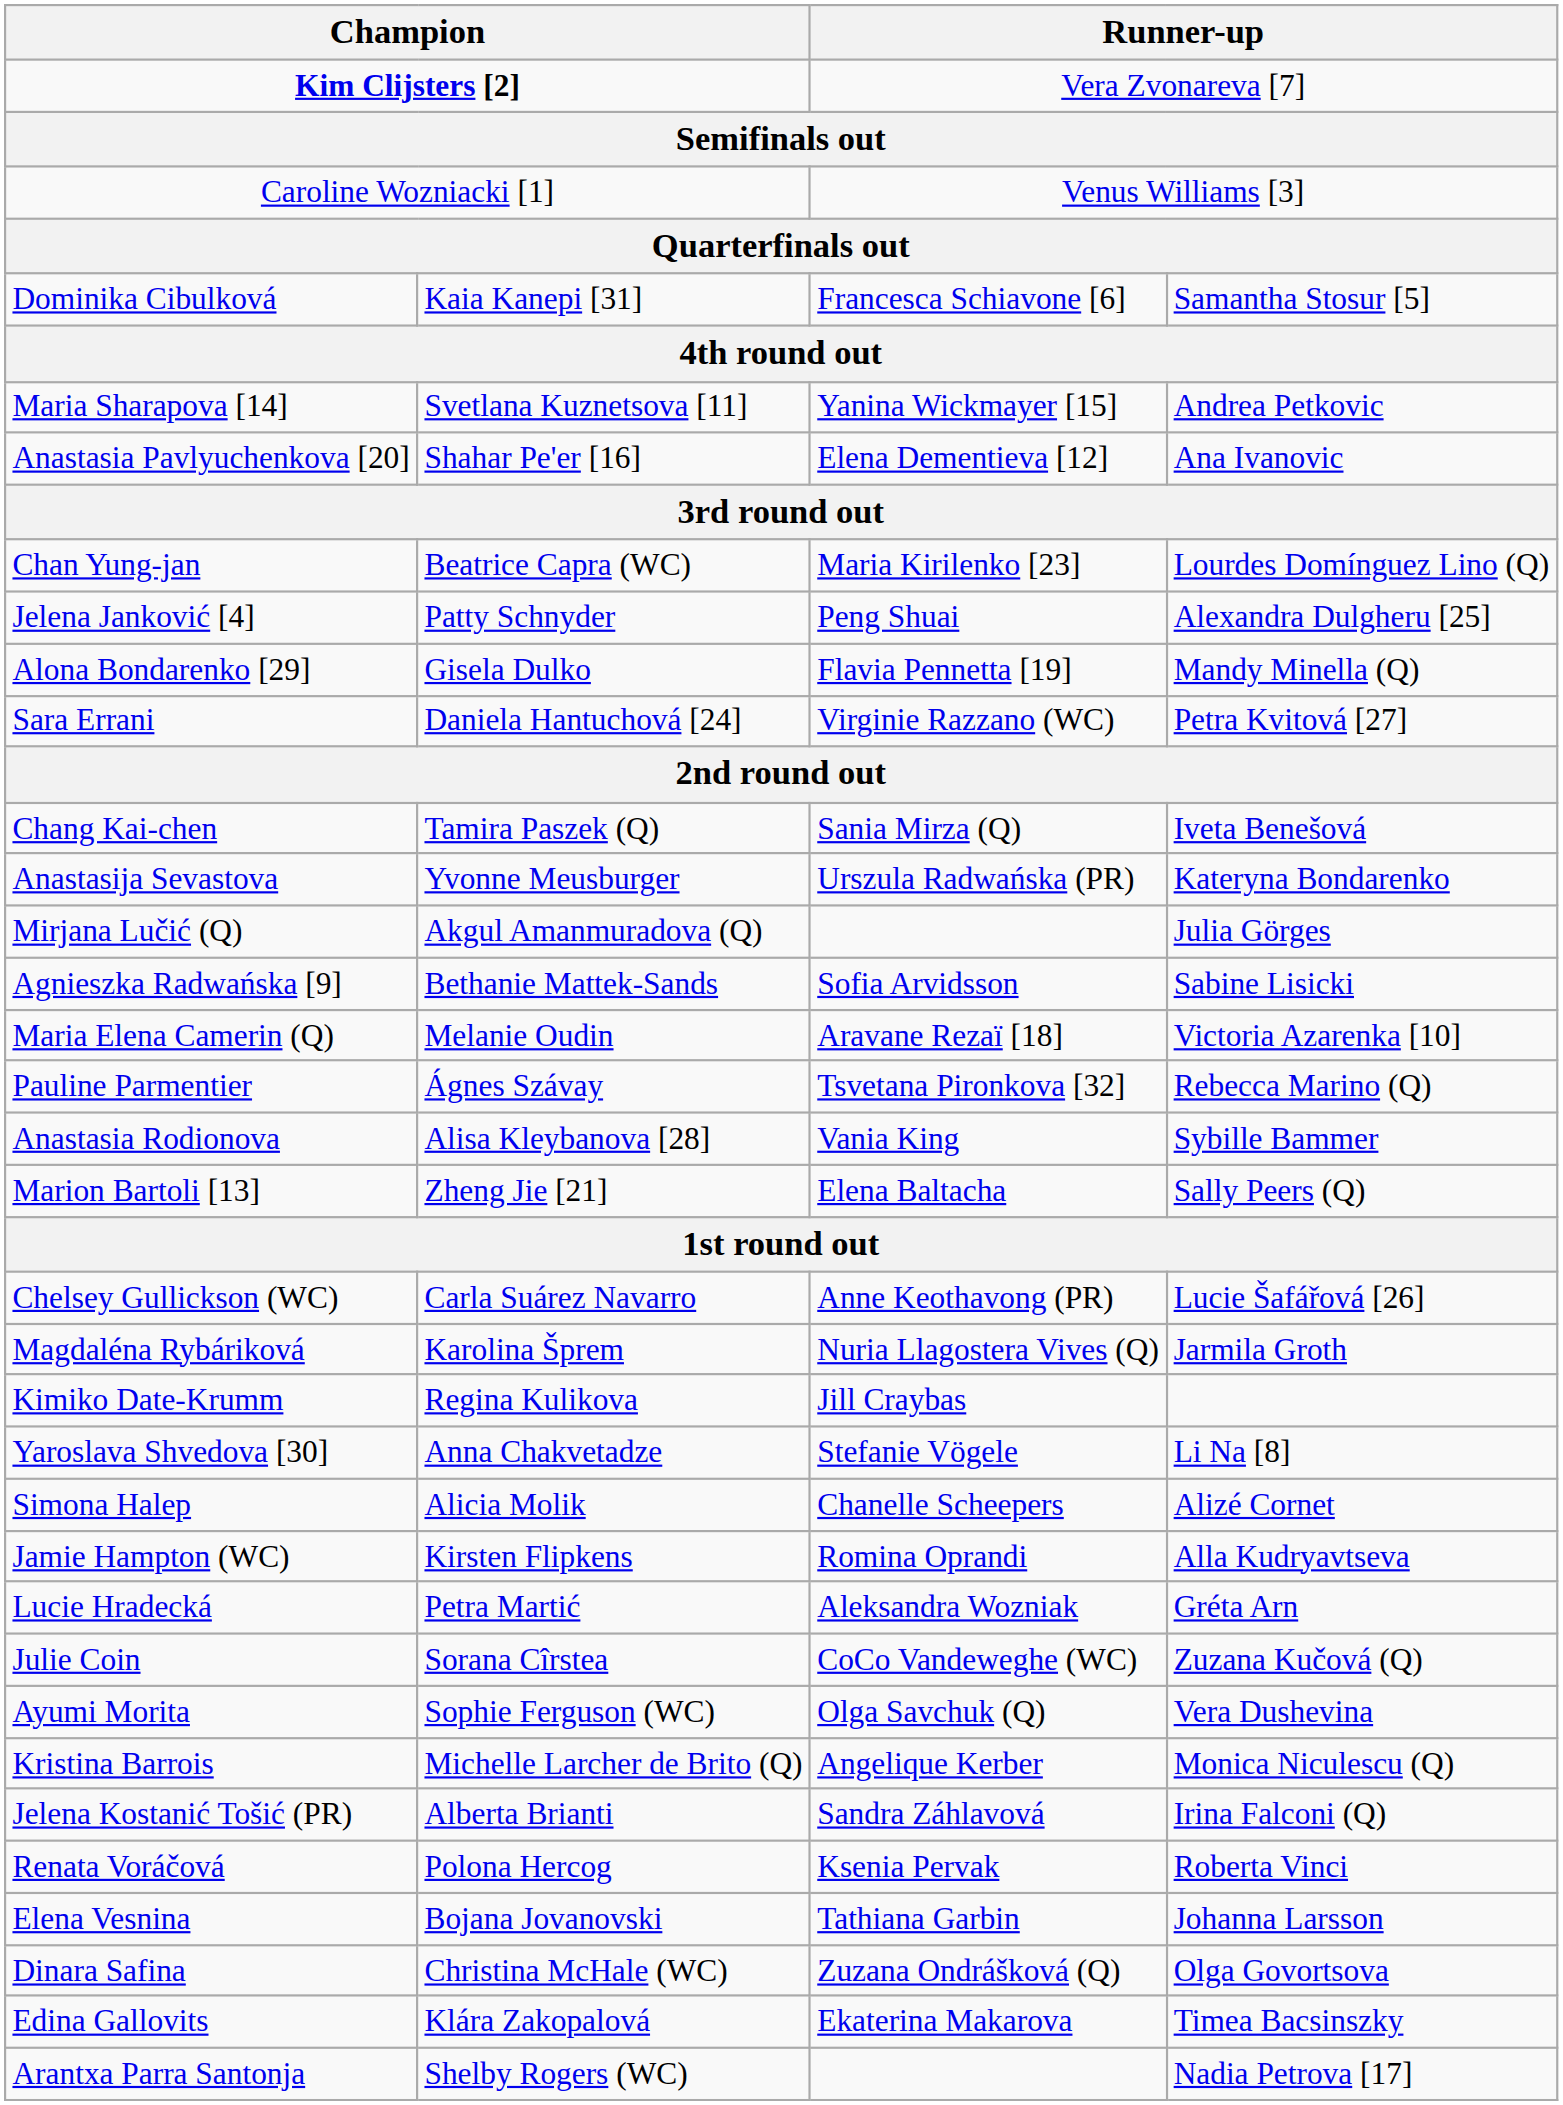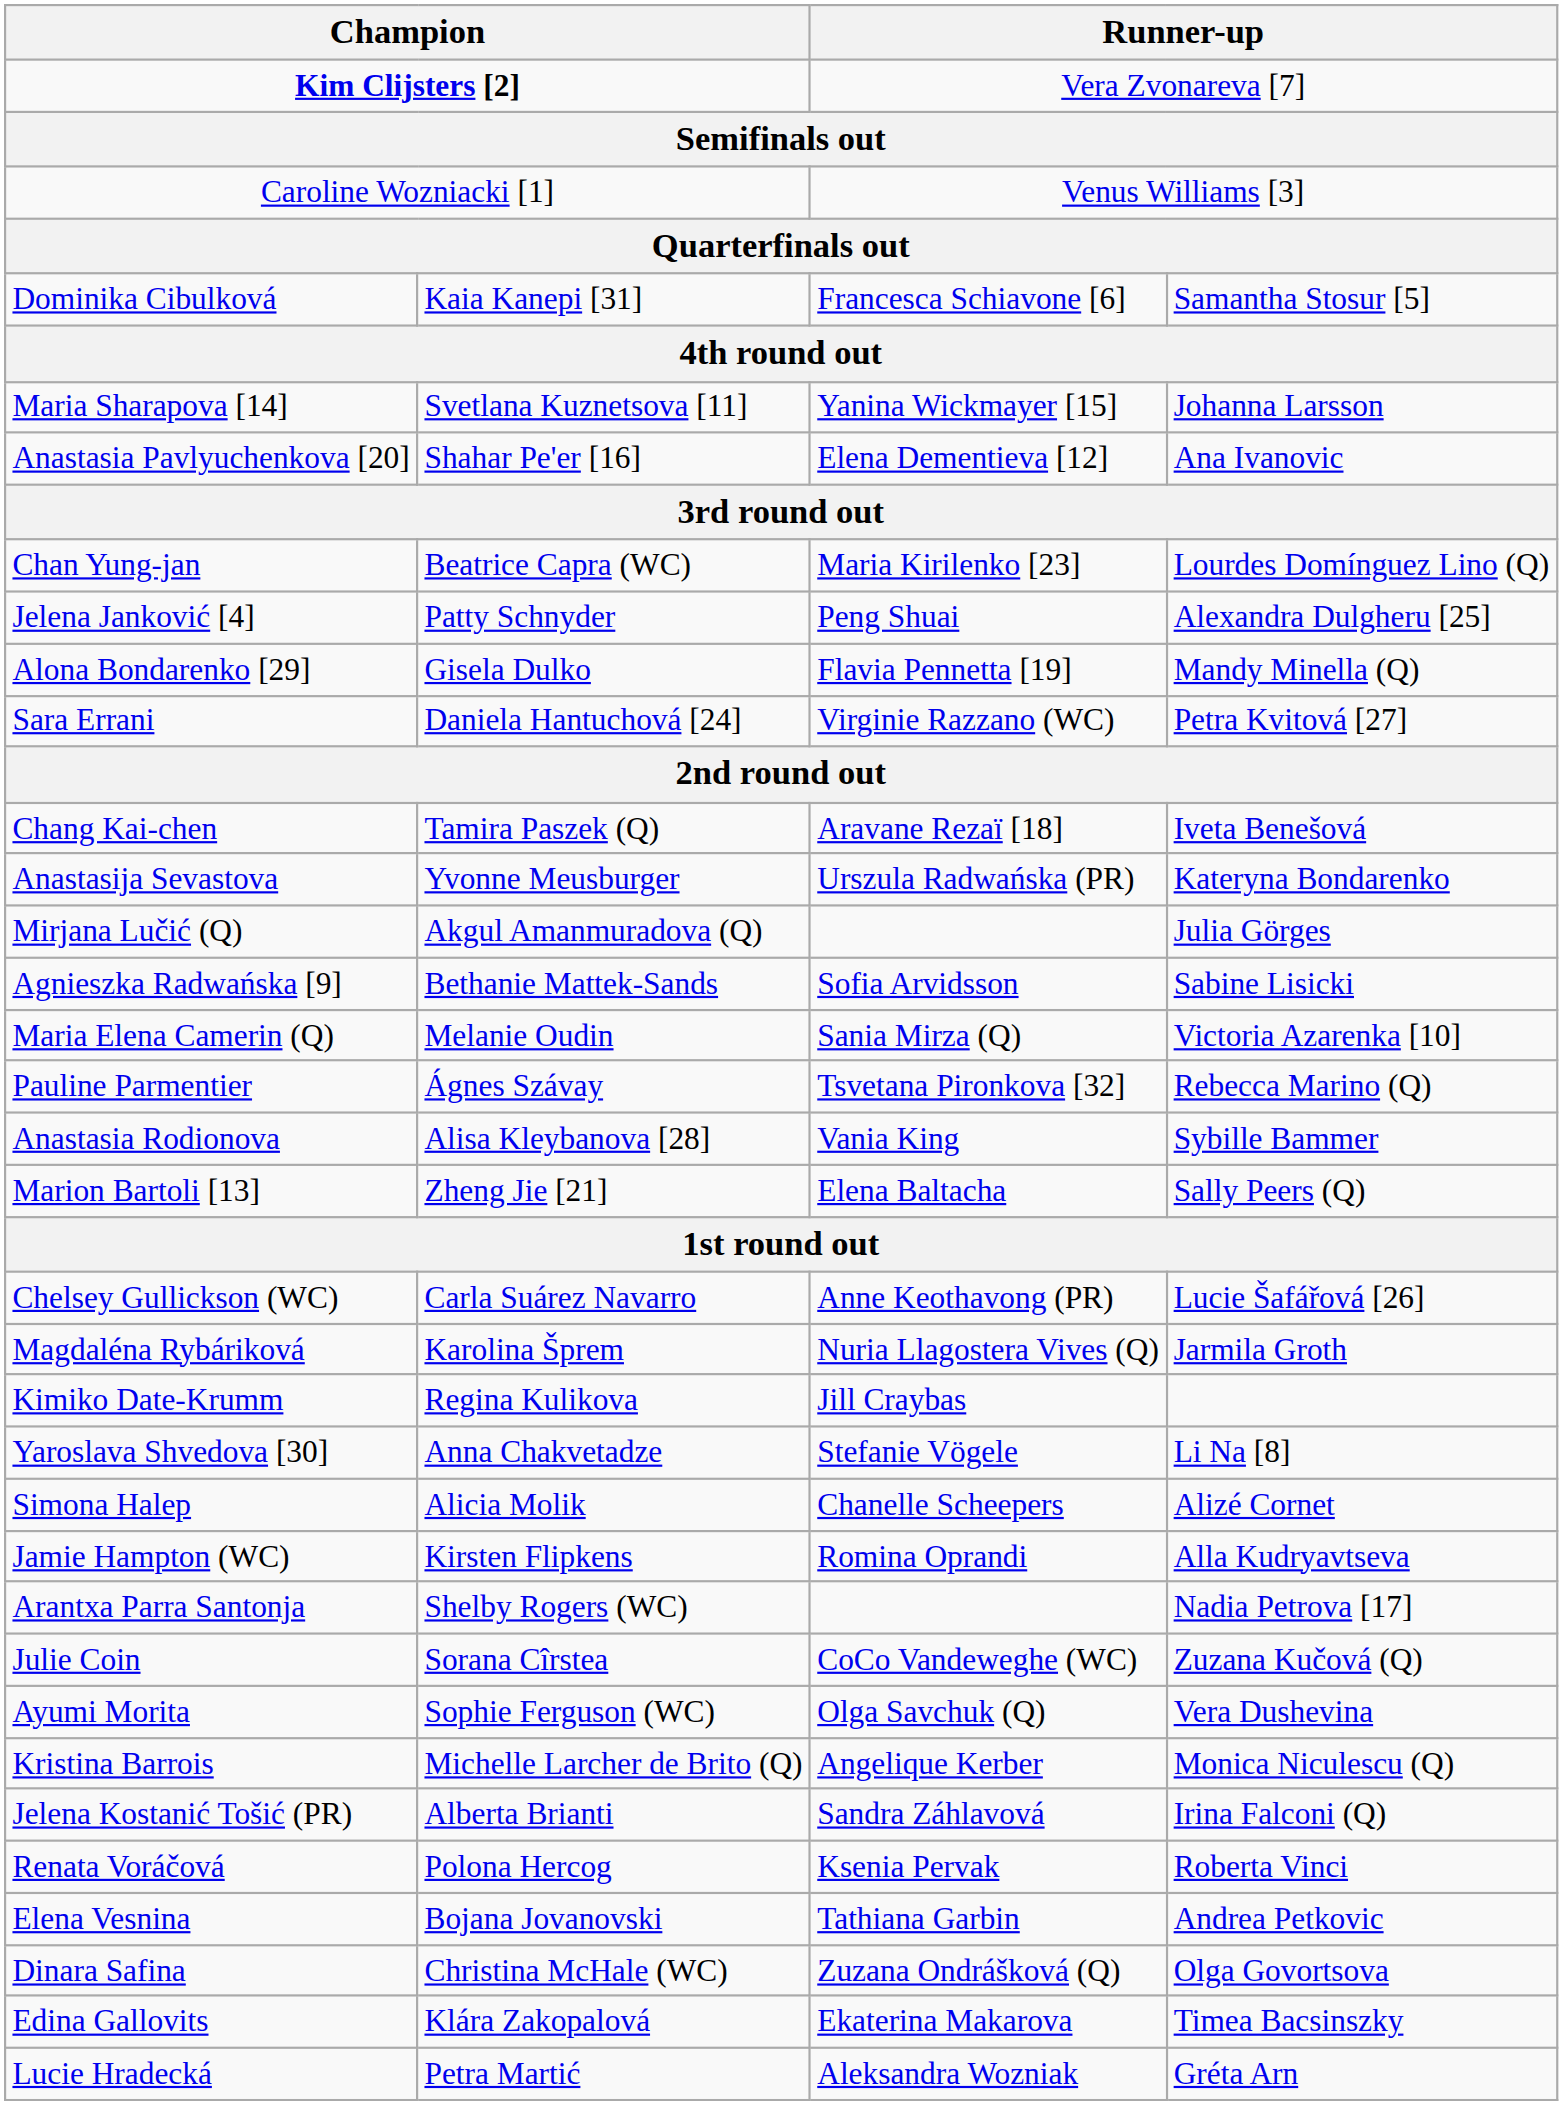 <table class="wikitable collapsible collapsed" style=font-size:90%>
 <tr style=font-size:110%>
 <th colspan=2><strong>Champion</strong></th>
 <th colspan=2>Runner-up</th>
 </tr>
 <tr align=center>
 <td colspan=2> <strong><a href='#'>Kim Clijsters</a> [2]</strong></td>
 <td colspan=2> <a href='#'>Vera Zvonareva</a> [7]</td>
 </tr>
 <tr style=font-size:110%>
 <th colspan=4>Semifinals out</th>
 </tr>
 <tr align=center>
 <td colspan=2> <a href='#'>Caroline Wozniacki</a> [1]</td>
 <td colspan=2> <a href='#'>Venus Williams</a> [3]</td>
 </tr>
 <tr style=font-size:110%>
 <th colspan=4>Quarterfinals out</th>
 </tr>
 <tr>
 <td> <a href='#'>Dominika Cibulková</a></td>
 <td> <a href='#'>Kaia Kanepi</a> [31]</td>
 <td> <a href='#'>Francesca Schiavone</a> [6]</td>
 <td> <a href='#'>Samantha Stosur</a> [5]</td>
 </tr>
 <tr style=font-size:110%>
 <th colspan=4>4th round out</th>
 </tr>
 <tr>
 <td> <a href='#'>Maria Sharapova</a> [14]</td>
 <td> <a href='#'>Svetlana Kuznetsova</a> [11]</td>
 <td> <a href='#'>Yanina Wickmayer</a> [15]</td>
-<td> <a href='#'>Andrea Petkovic</a></td>
+<td> <a href='#'>Johanna Larsson</a></td>
 </tr>
 <tr>
 <td> <a href='#'>Anastasia Pavlyuchenkova</a> [20]</td>
 <td> <a href='#'>Shahar Pe'er</a> [16]</td>
 <td> <a href='#'>Elena Dementieva</a> [12]</td>
 <td> <a href='#'>Ana Ivanovic</a></td>
 </tr>
 <tr style=font-size:110%>
 <th colspan=4>3rd round out</th>
 </tr>
 <tr>
 <td> <a href='#'>Chan Yung-jan</a></td>
 <td> <a href='#'>Beatrice Capra</a> (WC)</td>
 <td> <a href='#'>Maria Kirilenko</a> [23]</td>
 <td> <a href='#'>Lourdes Domínguez Lino</a> (Q)</td>
 </tr>
 <tr>
 <td> <a href='#'>Jelena Janković</a> [4]</td>
 <td> <a href='#'>Patty Schnyder</a></td>
 <td> <a href='#'>Peng Shuai</a></td>
 <td> <a href='#'>Alexandra Dulgheru</a> [25]</td>
 </tr>
 <tr>
 <td> <a href='#'>Alona Bondarenko</a> [29]</td>
 <td> <a href='#'>Gisela Dulko</a></td>
 <td> <a href='#'>Flavia Pennetta</a> [19]</td>
 <td> <a href='#'>Mandy Minella</a> (Q)</td>
 </tr>
 <tr>
 <td> <a href='#'>Sara Errani</a></td>
 <td> <a href='#'>Daniela Hantuchová</a> [24]</td>
 <td> <a href='#'>Virginie Razzano</a> (WC)</td>
 <td> <a href='#'>Petra Kvitová</a> [27]</td>
 </tr>
 <tr style=font-size:110%>
 <th colspan=4>2nd round out</th>
 </tr>
 <tr>
 <td> <a href='#'>Chang Kai-chen</a></td>
 <td> <a href='#'>Tamira Paszek</a> (Q)</td>
-<td> <a href='#'>Sania Mirza</a> (Q)</td>
+<td> <a href='#'>Aravane Rezaï</a> [18]</td>
 <td> <a href='#'>Iveta Benešová</a></td>
 </tr>
 <tr>
 <td> <a href='#'>Anastasija Sevastova</a></td>
 <td> <a href='#'>Yvonne Meusburger</a></td>
 <td> <a href='#'>Urszula Radwańska</a> (PR)</td>
 <td> <a href='#'>Kateryna Bondarenko</a></td>
 </tr>
 <tr>
 <td> <a href='#'>Mirjana Lučić</a> (Q)</td>
 <td> <a href='#'>Akgul Amanmuradova</a> (Q)</td>
 <td></td>
 <td> <a href='#'>Julia Görges</a></td>
 </tr>
 <tr>
 <td> <a href='#'>Agnieszka Radwańska</a> [9]</td>
 <td> <a href='#'>Bethanie Mattek-Sands</a></td>
 <td> <a href='#'>Sofia Arvidsson</a></td>
 <td> <a href='#'>Sabine Lisicki</a></td>
 </tr>
 <tr>
 <td> <a href='#'>Maria Elena Camerin</a> (Q)</td>
 <td> <a href='#'>Melanie Oudin</a></td>
-<td> <a href='#'>Aravane Rezaï</a> [18]</td>
+<td> <a href='#'>Sania Mirza</a> (Q)</td>
 <td> <a href='#'>Victoria Azarenka</a> [10]</td>
 </tr>
 <tr>
 <td> <a href='#'>Pauline Parmentier</a></td>
 <td> <a href='#'>Ágnes Szávay</a></td>
 <td> <a href='#'>Tsvetana Pironkova</a> [32]</td>
 <td> <a href='#'>Rebecca Marino</a> (Q)</td>
 </tr>
 <tr>
 <td> <a href='#'>Anastasia Rodionova</a></td>
 <td> <a href='#'>Alisa Kleybanova</a> [28]</td>
 <td> <a href='#'>Vania King</a></td>
 <td> <a href='#'>Sybille Bammer</a></td>
 </tr>
 <tr>
 <td> <a href='#'>Marion Bartoli</a> [13]</td>
 <td> <a href='#'>Zheng Jie</a> [21]</td>
 <td> <a href='#'>Elena Baltacha</a></td>
 <td> <a href='#'>Sally Peers</a> (Q)</td>
 </tr>
 <tr style=font-size:110%>
 <th colspan=4>1st round out</th>
 </tr>
 <tr>
 <td> <a href='#'>Chelsey Gullickson</a> (WC)</td>
 <td> <a href='#'>Carla Suárez Navarro</a></td>
 <td> <a href='#'>Anne Keothavong</a> (PR)</td>
 <td> <a href='#'>Lucie Šafářová</a> [26]</td>
 </tr>
 <tr>
 <td> <a href='#'>Magdaléna Rybáriková</a></td>
 <td> <a href='#'>Karolina Šprem</a></td>
 <td> <a href='#'>Nuria Llagostera Vives</a> (Q)</td>
 <td> <a href='#'>Jarmila Groth</a></td>
 </tr>
 <tr>
 <td> <a href='#'>Kimiko Date-Krumm</a></td>
 <td> <a href='#'>Regina Kulikova</a></td>
 <td> <a href='#'>Jill Craybas</a></td>
 <td></td>
 </tr>
 <tr>
 <td> <a href='#'>Yaroslava Shvedova</a> [30]</td>
 <td> <a href='#'>Anna Chakvetadze</a></td>
 <td> <a href='#'>Stefanie Vögele</a></td>
 <td> <a href='#'>Li Na</a> [8]</td>
 </tr>
 <tr>
 <td> <a href='#'>Simona Halep</a></td>
 <td> <a href='#'>Alicia Molik</a></td>
 <td> <a href='#'>Chanelle Scheepers</a></td>
 <td> <a href='#'>Alizé Cornet</a></td>
 </tr>
 <tr>
 <td> <a href='#'>Jamie Hampton</a> (WC)</td>
 <td> <a href='#'>Kirsten Flipkens</a></td>
 <td> <a href='#'>Romina Oprandi</a></td>
 <td> <a href='#'>Alla Kudryavtseva</a></td>
 </tr>
 <tr>
-<td> <a href='#'>Lucie Hradecká</a></td>
-<td> <a href='#'>Petra Martić</a></td>
-<td> <a href='#'>Aleksandra Wozniak</a></td>
-<td> <a href='#'>Gréta Arn</a></td>
+<td> <a href='#'>Arantxa Parra Santonja</a></td>
+<td> <a href='#'>Shelby Rogers</a> (WC)</td>
+<td></td>
+<td> <a href='#'>Nadia Petrova</a> [17]</td>
 </tr>
 <tr>
 <td> <a href='#'>Julie Coin</a></td>
 <td> <a href='#'>Sorana Cîrstea</a></td>
 <td> <a href='#'>CoCo Vandeweghe</a> (WC)</td>
 <td> <a href='#'>Zuzana Kučová</a> (Q)</td>
 </tr>
 <tr>
 <td> <a href='#'>Ayumi Morita</a></td>
 <td> <a href='#'>Sophie Ferguson</a> (WC)</td>
 <td> <a href='#'>Olga Savchuk</a> (Q)</td>
 <td> <a href='#'>Vera Dushevina</a></td>
 </tr>
 <tr>
 <td> <a href='#'>Kristina Barrois</a></td>
 <td> <a href='#'>Michelle Larcher de Brito</a> (Q)</td>
 <td> <a href='#'>Angelique Kerber</a></td>
 <td> <a href='#'>Monica Niculescu</a> (Q)</td>
 </tr>
 <tr>
 <td> <a href='#'>Jelena Kostanić Tošić</a> (PR)</td>
 <td> <a href='#'>Alberta Brianti</a></td>
 <td> <a href='#'>Sandra Záhlavová</a></td>
 <td> <a href='#'>Irina Falconi</a> (Q)</td>
 </tr>
 <tr>
 <td> <a href='#'>Renata Voráčová</a></td>
 <td> <a href='#'>Polona Hercog</a></td>
 <td> <a href='#'>Ksenia Pervak</a></td>
 <td> <a href='#'>Roberta Vinci</a></td>
 </tr>
 <tr>
 <td> <a href='#'>Elena Vesnina</a></td>
 <td> <a href='#'>Bojana Jovanovski</a></td>
 <td> <a href='#'>Tathiana Garbin</a></td>
-<td> <a href='#'>Johanna Larsson</a></td>
+<td> <a href='#'>Andrea Petkovic</a></td>
 </tr>
 <tr>
 <td> <a href='#'>Dinara Safina</a></td>
 <td> <a href='#'>Christina McHale</a> (WC)</td>
 <td> <a href='#'>Zuzana Ondrášková</a> (Q)</td>
 <td> <a href='#'>Olga Govortsova</a></td>
 </tr>
 <tr>
 <td> <a href='#'>Edina Gallovits</a></td>
 <td> <a href='#'>Klára Zakopalová</a></td>
 <td> <a href='#'>Ekaterina Makarova</a></td>
 <td> <a href='#'>Timea Bacsinszky</a></td>
 </tr>
 <tr>
-<td> <a href='#'>Arantxa Parra Santonja</a></td>
-<td> <a href='#'>Shelby Rogers</a> (WC)</td>
-<td></td>
-<td> <a href='#'>Nadia Petrova</a> [17]</td>
+<td> <a href='#'>Lucie Hradecká</a></td>
+<td> <a href='#'>Petra Martić</a></td>
+<td> <a href='#'>Aleksandra Wozniak</a></td>
+<td> <a href='#'>Gréta Arn</a></td>
 </tr>
 </table>
